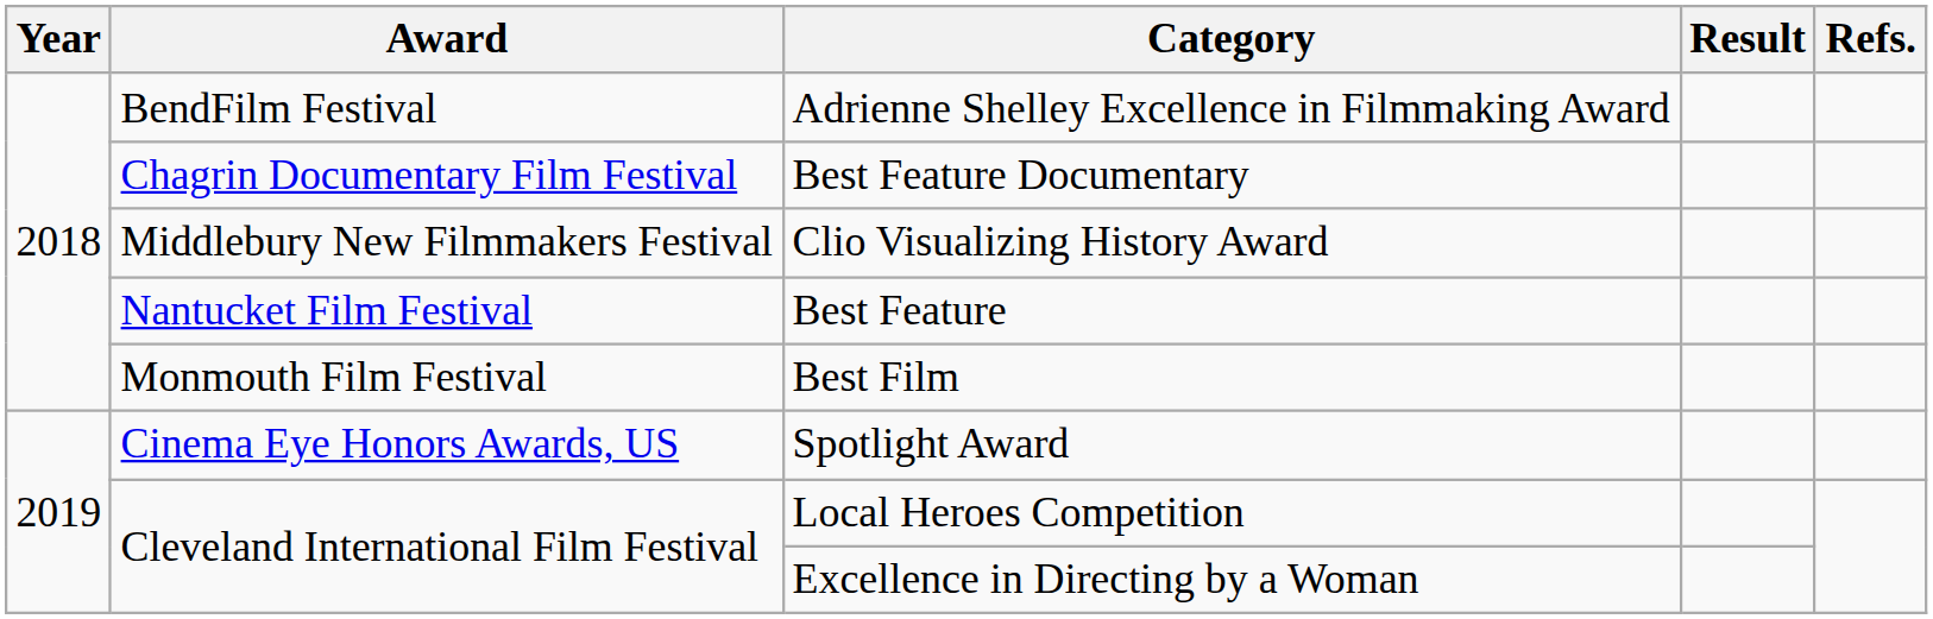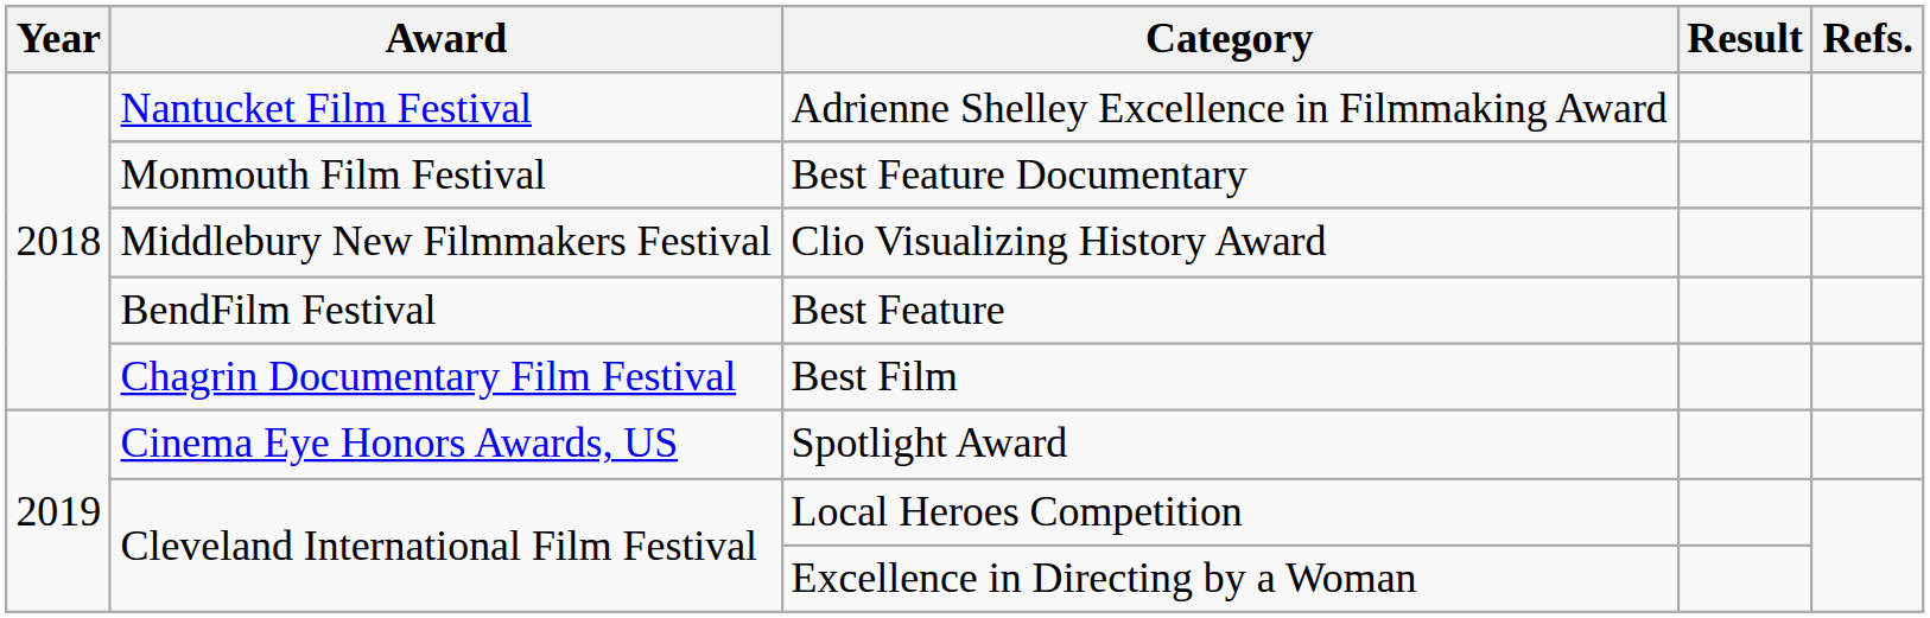 <table class="wikitable">
 <tr>
 <th>Year</th>
 <th>Award</th>
 <th>Category</th>
 <th>Result</th>
 <th>Refs.</th>
 </tr>
 <tr>
 <td rowspan="5">2018</td>
-<td>BendFilm Festival</td>
+<td><a href='#'>Nantucket Film Festival</a></td>
 <td>Adrienne Shelley Excellence in Filmmaking Award</td>
 <td></td>
 <td></td>
 </tr>
 <tr>
-<td><a href='#'>Chagrin Documentary Film Festival</a></td>
+<td>Monmouth Film Festival</td>
 <td>Best Feature Documentary</td>
 <td></td>
 <td></td>
 </tr>
 <tr>
 <td>Middlebury New Filmmakers Festival</td>
 <td>Clio Visualizing History Award</td>
 <td></td>
 <td></td>
 </tr>
 <tr>
-<td><a href='#'>Nantucket Film Festival</a></td>
+<td>BendFilm Festival</td>
 <td>Best Feature</td>
 <td></td>
 <td></td>
 </tr>
 <tr>
-<td>Monmouth Film Festival</td>
+<td><a href='#'>Chagrin Documentary Film Festival</a></td>
 <td>Best Film</td>
 <td></td>
 <td></td>
 </tr>
 <tr>
 <td rowspan="3">2019</td>
 <td><a href='#'>Cinema Eye Honors Awards, US</a></td>
 <td>Spotlight Award</td>
 <td></td>
 <td></td>
 </tr>
 <tr>
 <td rowspan="2">Cleveland International Film Festival</td>
 <td>Local Heroes Competition</td>
 <td></td>
 <td rowspan="2"></td>
 </tr>
 <tr>
 <td>Excellence in Directing by a Woman</td>
 <td></td>
 </tr>
 </table>
